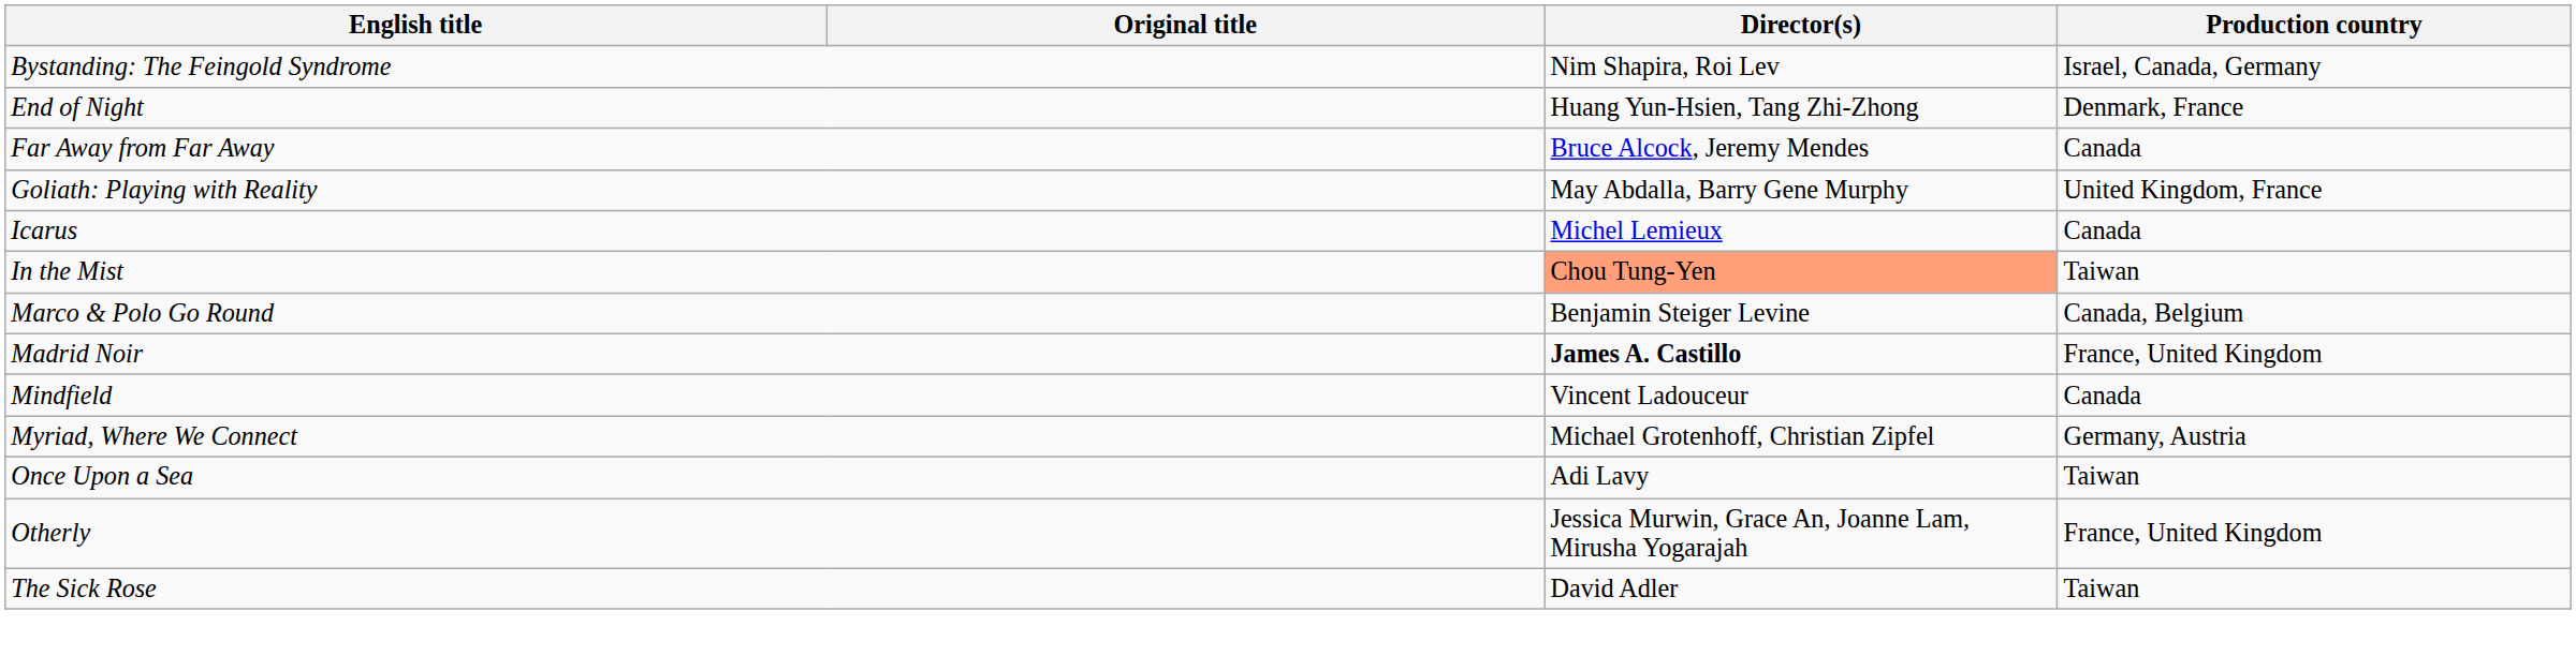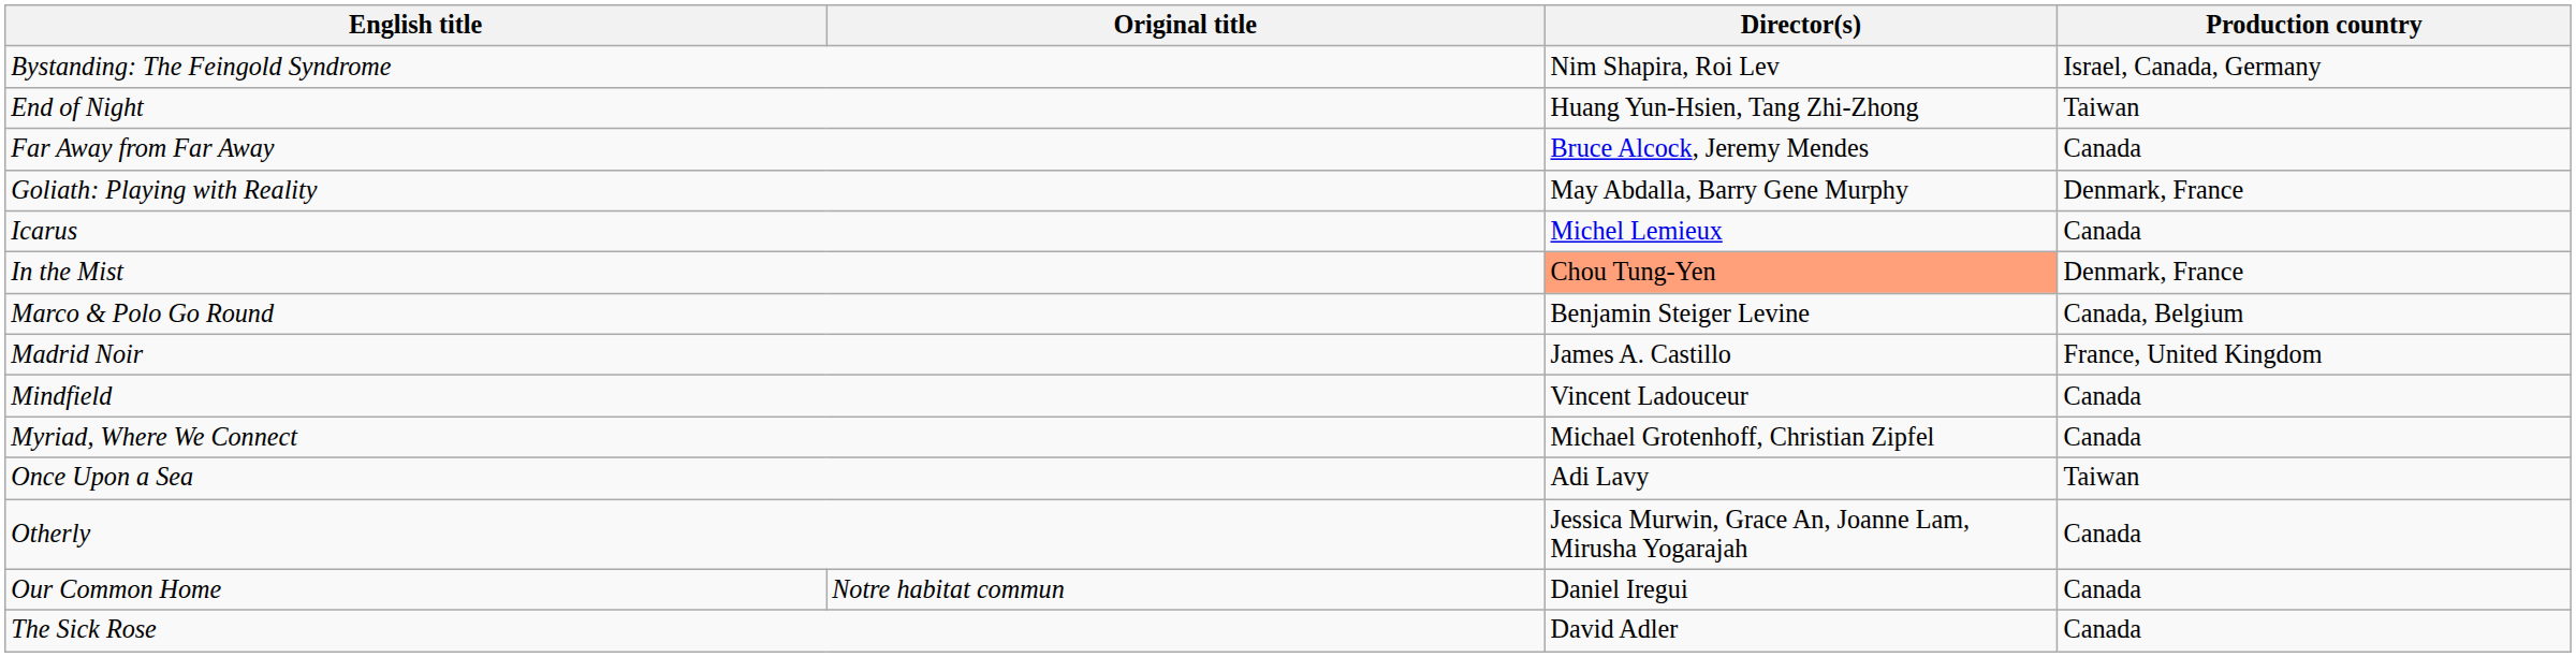 <table class="wikitable" width=100%>
 <tr>
 <th scope="col" width="32%">English title</th>
 <th scope="col" width="28%">Original title</th>
 <th scope="col" width="20%">Director(s)</th>
 <th scope="col" width="20%">Production country</th>
 </tr>
 <tr>
 <td colspan=2><em>Bystanding: The Feingold Syndrome</em></td>
 <td>Nim Shapira, Roi Lev</td>
 <td>Israel, Canada, Germany</td>
 </tr>
 <tr>
 <td colspan=2><em>End of Night</em></td>
 <td>Huang Yun-Hsien, Tang Zhi-Zhong</td>
-<td>Denmark, France</td>
+<td>Taiwan</td>
 </tr>
 <tr>
 <td colspan=2><em>Far Away from Far Away</em></td>
 <td><a href='#'>Bruce Alcock</a>, Jeremy Mendes</td>
 <td>Canada</td>
 </tr>
 <tr>
 <td colspan=2><em>Goliath: Playing with Reality</em></td>
 <td>May Abdalla, Barry Gene Murphy</td>
-<td>United Kingdom, France</td>
+<td>Denmark, France</td>
 </tr>
 <tr>
 <td colspan=2><em>Icarus</em></td>
 <td><a href='#'>Michel Lemieux</a></td>
 <td>Canada</td>
 </tr>
 <tr>
 <td colspan=2><em>In the Mist</em></td>
 <td style="background: lightsalmon;">Chou Tung-Yen</td>
-<td>Taiwan</td>
+<td>Denmark, France</td>
 </tr>
 <tr>
 <td colspan=2><em>Marco & Polo Go Round</em></td>
 <td>Benjamin Steiger Levine</td>
 <td>Canada, Belgium</td>
 </tr>
 <tr>
 <td colspan=2><em>Madrid Noir</em></td>
-<td><strong>James A. Castillo</strong></td>
+<td>James A. Castillo</td>
 <td>France, United Kingdom</td>
 </tr>
 <tr>
 <td colspan=2><em>Mindfield</em></td>
 <td>Vincent Ladouceur</td>
 <td>Canada</td>
 </tr>
 <tr>
 <td colspan=2><em>Myriad, Where We Connect</em></td>
 <td>Michael Grotenhoff, Christian Zipfel</td>
-<td>Germany, Austria</td>
+<td>Canada</td>
 </tr>
 <tr>
 <td colspan=2><em>Once Upon a Sea</em></td>
 <td>Adi Lavy</td>
 <td>Taiwan</td>
 </tr>
 <tr>
 <td colspan=2><em>Otherly</em></td>
 <td>Jessica Murwin, Grace An, Joanne Lam, Mirusha Yogarajah</td>
-<td>France, United Kingdom</td>
+<td>Canada</td>
+</tr>
+<tr>
+<td><em>Our Common Home</em></td>
+<td><em>Notre habitat commun</em></td>
+<td>Daniel Iregui</td>
+<td>Canada</td>
 </tr>
 <tr>
 <td colspan=2><em>The Sick Rose</em></td>
 <td>David Adler</td>
-<td>Taiwan</td>
+<td>Canada</td>
 </tr>
 </table>
